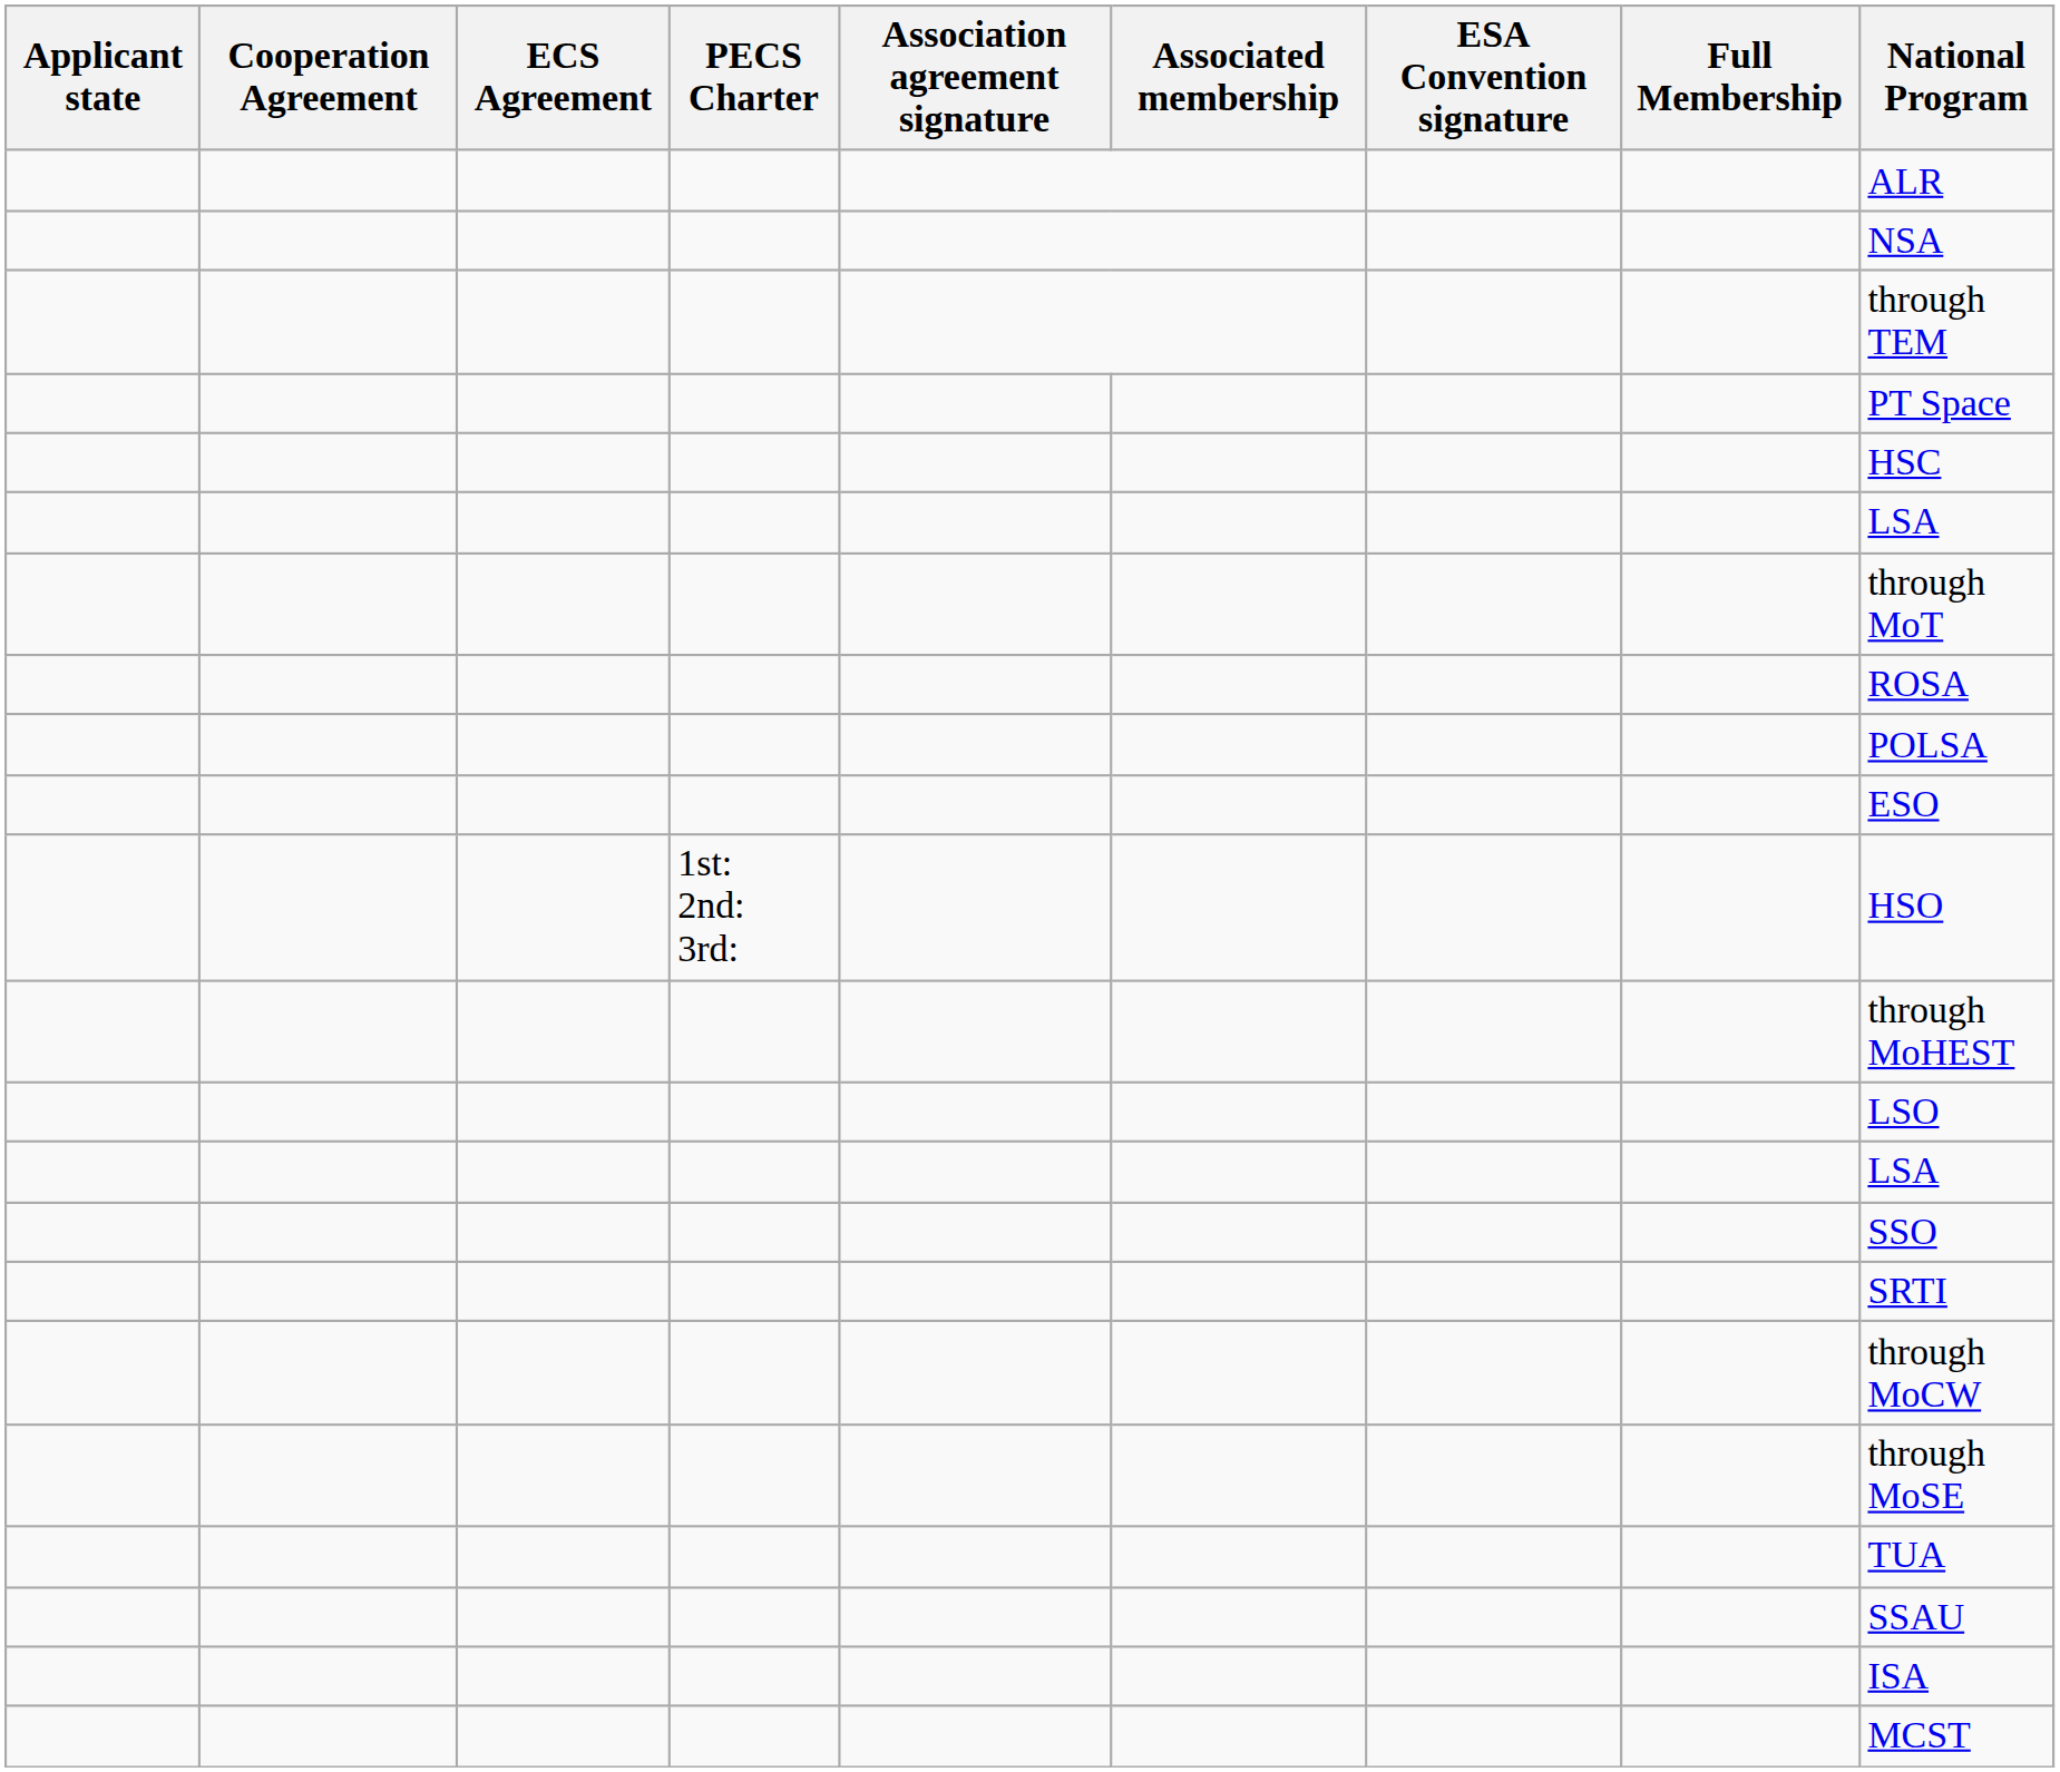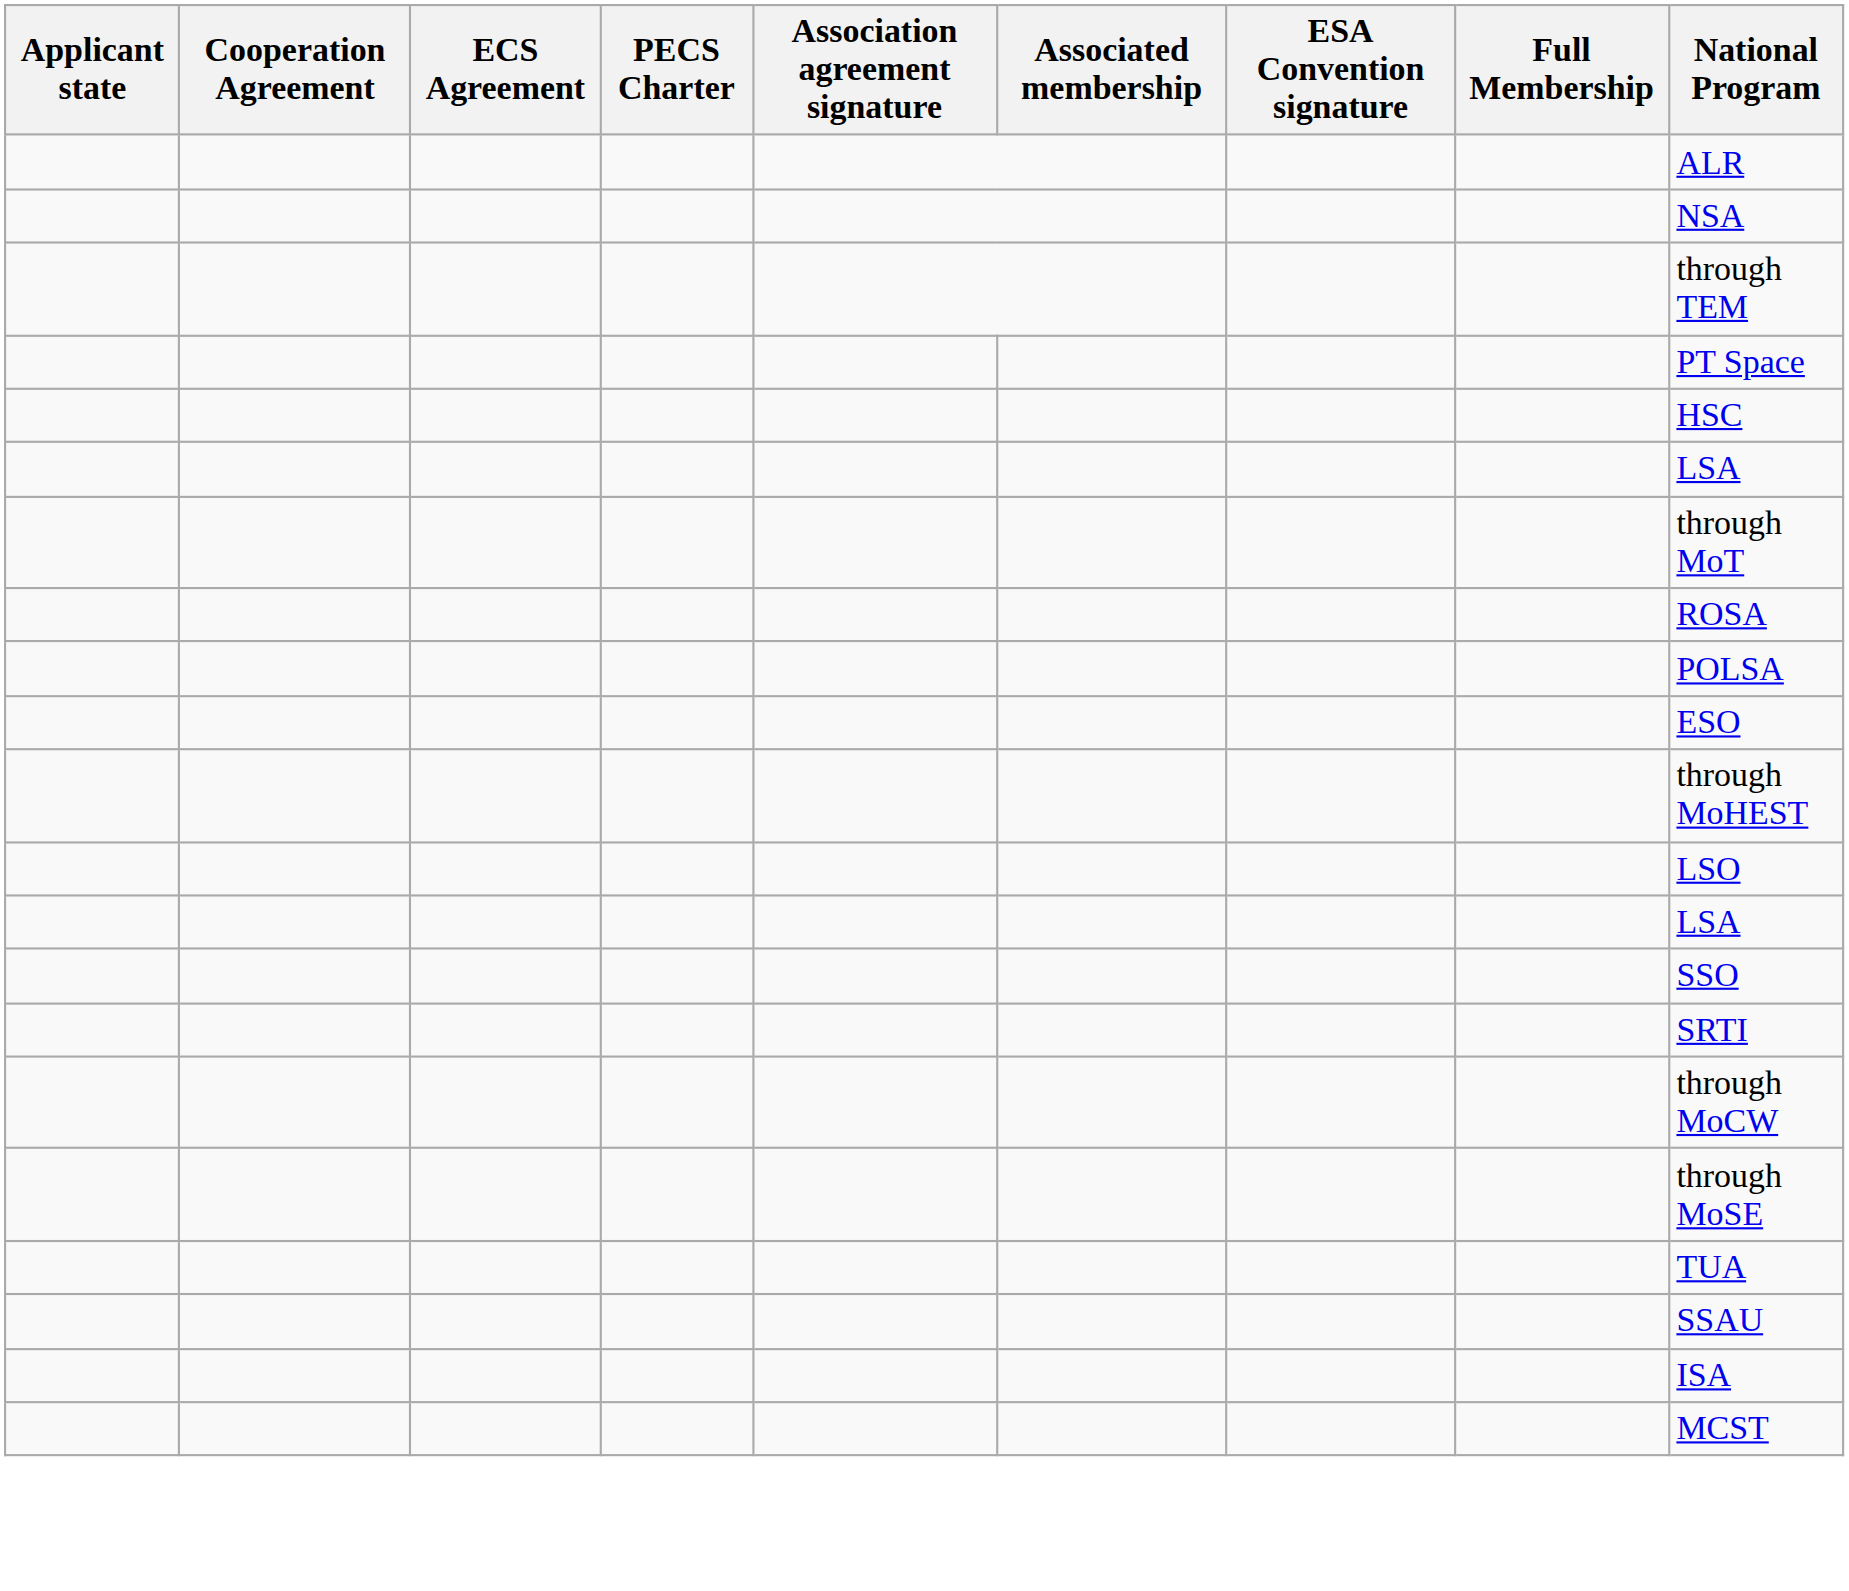 <table class="wikitable" style="text-align:left;">
 <tr>
 <th>Applicant state</th>
 <th>Cooperation Agreement</th>
 <th>ECS Agreement</th>
 <th>PECS Charter</th>
 <th>Association agreement signature</th>
 <th>Associated membership</th>
 <th>ESA Convention signature</th>
 <th>Full Membership</th>
 <th class="unsortable">National Program</th>
 </tr>
 <tr>
 <td></td>
 <td></td>
 <td></td>
 <td></td>
 <td colspan="2" style="text-align:center;"></td>
 <td></td>
 <td></td>
 <td><a href='#'>ALR</a></td>
 </tr>
 <tr>
 <td></td>
 <td></td>
 <td></td>
 <td></td>
 <td colspan="2" style="text-align:center;"></td>
 <td></td>
 <td></td>
 <td><a href='#'>NSA</a></td>
 </tr>
 <tr>
 <td></td>
 <td></td>
 <td></td>
 <td></td>
 <td colspan="2" style="text-align:center;"></td>
 <td></td>
 <td></td>
 <td>through <a href='#'>TEM</a></td>
 </tr>
 <tr>
 <td></td>
 <td></td>
 <td></td>
 <td></td>
 <td></td>
 <td></td>
 <td></td>
 <td></td>
 <td><a href='#'>PT Space</a></td>
 </tr>
 <tr>
 <td></td>
 <td></td>
 <td></td>
 <td></td>
 <td></td>
 <td></td>
 <td></td>
 <td></td>
 <td><a href='#'>HSC</a></td>
 </tr>
 <tr>
 <td></td>
 <td></td>
 <td></td>
 <td></td>
 <td></td>
 <td></td>
 <td></td>
 <td></td>
 <td><a href='#'>LSA</a></td>
 </tr>
 <tr>
 <td></td>
 <td></td>
 <td></td>
 <td></td>
 <td></td>
 <td></td>
 <td></td>
 <td></td>
 <td>through <a href='#'>MoT</a></td>
 </tr>
 <tr>
 <td></td>
 <td></td>
 <td></td>
 <td></td>
 <td></td>
 <td></td>
 <td></td>
 <td></td>
 <td><a href='#'>ROSA</a></td>
 </tr>
 <tr>
 <td></td>
 <td></td>
 <td></td>
 <td></td>
 <td></td>
 <td></td>
 <td></td>
 <td></td>
 <td><a href='#'>POLSA</a></td>
 </tr>
 <tr>
 <td></td>
 <td></td>
 <td></td>
 <td></td>
 <td></td>
 <td></td>
 <td></td>
 <td></td>
 <td><a href='#'>ESO</a></td>
 </tr>
 <tr>
 <td></td>
 <td></td>
 <td></td>
-<td>1st: <br>  2nd: <br>  3rd: <br> </td>
-<td></td>
-<td></td>
-<td></td>
-<td></td>
-<td><a href='#'>HSO</a></td>
-</tr>
-<tr>
-<td></td>
-<td></td>
-<td></td>
 <td></td>
 <td></td>
 <td></td>
 <td></td>
 <td></td>
 <td>through <a href='#'>MoHEST</a></td>
 </tr>
 <tr>
 <td></td>
 <td></td>
 <td></td>
 <td></td>
 <td></td>
 <td></td>
 <td></td>
 <td></td>
 <td><a href='#'>LSO</a></td>
 </tr>
 <tr>
 <td></td>
 <td></td>
 <td></td>
 <td></td>
 <td></td>
 <td></td>
 <td></td>
 <td></td>
 <td><a href='#'>LSA</a></td>
 </tr>
 <tr>
 <td></td>
 <td></td>
 <td></td>
 <td></td>
 <td></td>
 <td></td>
 <td></td>
 <td></td>
 <td><a href='#'>SSO</a></td>
 </tr>
 <tr>
 <td></td>
 <td></td>
 <td></td>
 <td></td>
 <td></td>
 <td></td>
 <td></td>
 <td></td>
 <td><a href='#'>SRTI</a></td>
 </tr>
 <tr>
 <td></td>
 <td></td>
 <td></td>
 <td></td>
 <td></td>
 <td></td>
 <td></td>
 <td></td>
 <td>through <a href='#'>MoCW</a></td>
 </tr>
 <tr>
 <td></td>
 <td></td>
 <td></td>
 <td></td>
 <td></td>
 <td></td>
 <td></td>
 <td></td>
 <td>through <a href='#'>MoSE</a></td>
 </tr>
 <tr>
 <td></td>
 <td></td>
 <td></td>
 <td></td>
 <td></td>
 <td></td>
 <td></td>
 <td></td>
 <td><a href='#'>TUA</a></td>
 </tr>
 <tr>
 <td></td>
 <td></td>
 <td></td>
 <td></td>
 <td></td>
 <td></td>
 <td></td>
 <td></td>
 <td><a href='#'>SSAU</a></td>
 </tr>
 <tr>
 <td></td>
 <td></td>
 <td></td>
 <td></td>
 <td></td>
 <td></td>
 <td></td>
 <td></td>
 <td><a href='#'>ISA</a></td>
 </tr>
 <tr>
 <td></td>
 <td></td>
 <td></td>
 <td></td>
 <td></td>
 <td></td>
 <td></td>
 <td></td>
 <td><a href='#'>MCST</a></td>
 </tr>
 </table>
